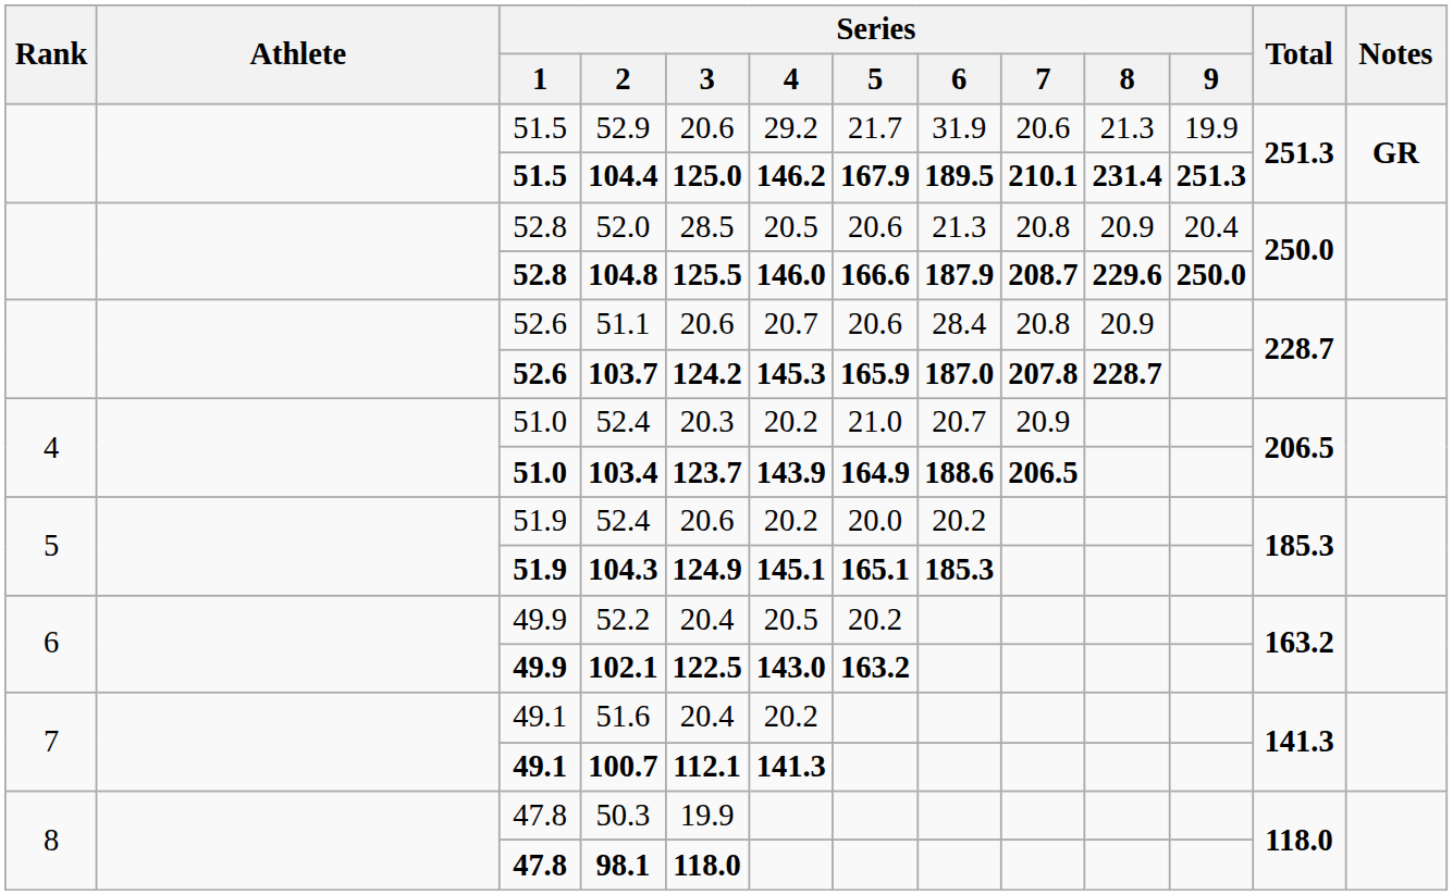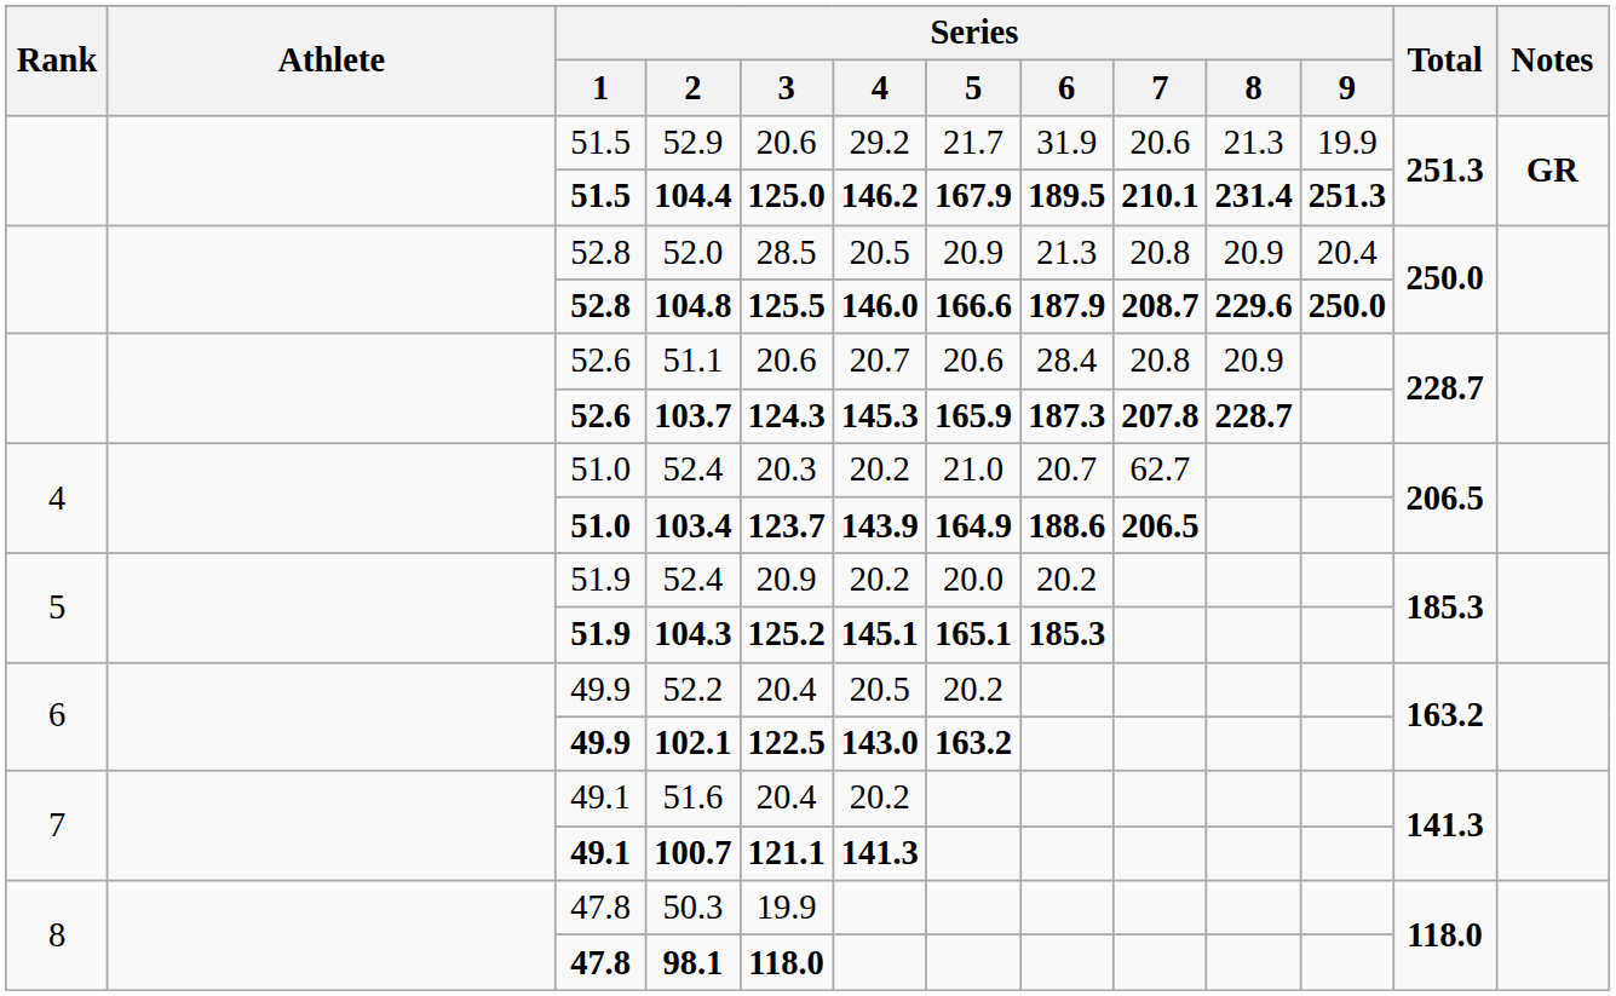 <table class="wikitable" style="text-align:center">
 <tr>
 <th rowspan=2 width=40>Rank</th>
 <th rowspan=2 width=200>Athlete</th>
 <th colspan=9>Series</th>
 <th rowspan=2 width=40>Total</th>
 <th rowspan=2 width=45>Notes</th>
 </tr>
 <tr>
 <th width=35>1</th>
 <th width=35>2</th>
 <th width=35>3</th>
 <th width=35>4</th>
 <th width=35>5</th>
 <th width=35>6</th>
 <th width=35>7</th>
 <th width=35>8</th>
 <th width=35>9</th>
 </tr>
 <tr>
 <td rowspan=2></td>
 <td rowspan=2 align=left></td>
 <td>51.5</td>
 <td>52.9</td>
 <td>20.6</td>
 <td>29.2</td>
 <td>21.7</td>
 <td>31.9</td>
 <td>20.6</td>
 <td>21.3</td>
 <td>19.9</td>
 <td rowspan=2><strong>251.3</strong></td>
 <td rowspan=2><strong>GR</strong></td>
 </tr>
 <tr>
 <td><strong>51.5</strong></td>
 <td><strong>104.4</strong></td>
 <td><strong>125.0</strong></td>
 <td><strong>146.2</strong></td>
 <td><strong>167.9</strong></td>
 <td><strong>189.5</strong></td>
 <td><strong>210.1</strong></td>
 <td><strong>231.4</strong></td>
 <td><strong>251.3</strong></td>
 </tr>
 <tr>
 <td rowspan=2></td>
 <td rowspan=2 align=left></td>
 <td>52.8</td>
 <td>52.0</td>
 <td>28.5</td>
 <td>20.5</td>
-<td>20.6</td>
+<td>20.9</td>
 <td>21.3</td>
 <td>20.8</td>
 <td>20.9</td>
 <td>20.4</td>
 <td rowspan=2><strong>250.0</strong></td>
 <td rowspan=2></td>
 </tr>
 <tr>
 <td><strong>52.8</strong></td>
 <td><strong>104.8</strong></td>
 <td><strong>125.5</strong></td>
 <td><strong>146.0</strong></td>
 <td><strong>166.6</strong></td>
 <td><strong>187.9</strong></td>
 <td><strong>208.7</strong></td>
 <td><strong>229.6</strong></td>
 <td><strong>250.0</strong></td>
 </tr>
 <tr>
 <td rowspan=2></td>
 <td rowspan=2 align=left></td>
 <td>52.6</td>
 <td>51.1</td>
 <td>20.6</td>
 <td>20.7</td>
 <td>20.6</td>
 <td>28.4</td>
 <td>20.8</td>
 <td>20.9</td>
 <td></td>
 <td rowspan=2><strong>228.7</strong></td>
 <td rowspan=2></td>
 </tr>
 <tr>
 <td><strong>52.6</strong></td>
 <td><strong>103.7</strong></td>
-<td><strong>124.2</strong></td>
+<td><strong>124.3</strong></td>
 <td><strong>145.3</strong></td>
 <td><strong>165.9</strong></td>
-<td><strong>187.0</strong></td>
+<td><strong>187.3</strong></td>
 <td><strong>207.8</strong></td>
 <td><strong>228.7</strong></td>
 <td></td>
 </tr>
 <tr>
 <td rowspan=2>4</td>
 <td rowspan=2 align=left></td>
 <td>51.0</td>
 <td>52.4</td>
 <td>20.3</td>
 <td>20.2</td>
 <td>21.0</td>
 <td>20.7</td>
-<td>20.9</td>
+<td>62.7</td>
 <td></td>
 <td></td>
 <td rowspan=2><strong>206.5</strong></td>
 <td rowspan=2></td>
 </tr>
 <tr>
 <td><strong>51.0</strong></td>
 <td><strong>103.4</strong></td>
 <td><strong>123.7</strong></td>
 <td><strong>143.9</strong></td>
 <td><strong>164.9</strong></td>
 <td><strong>188.6</strong></td>
 <td><strong>206.5</strong></td>
 <td></td>
 <td></td>
 </tr>
 <tr>
 <td rowspan=2>5</td>
 <td rowspan=2 align=left></td>
 <td>51.9</td>
 <td>52.4</td>
-<td>20.6</td>
+<td>20.9</td>
 <td>20.2</td>
 <td>20.0</td>
 <td>20.2</td>
 <td></td>
 <td></td>
 <td></td>
 <td rowspan=2><strong>185.3</strong></td>
 <td rowspan=2></td>
 </tr>
 <tr>
 <td><strong>51.9</strong></td>
 <td><strong>104.3</strong></td>
-<td><strong>124.9</strong></td>
+<td><strong>125.2</strong></td>
 <td><strong>145.1</strong></td>
 <td><strong>165.1</strong></td>
 <td><strong>185.3</strong></td>
 <td></td>
 <td></td>
 <td></td>
 </tr>
 <tr>
 <td rowspan=2>6</td>
 <td rowspan=2 align=left></td>
 <td>49.9</td>
 <td>52.2</td>
 <td>20.4</td>
 <td>20.5</td>
 <td>20.2</td>
 <td></td>
 <td></td>
 <td></td>
 <td></td>
 <td rowspan=2><strong>163.2</strong></td>
 <td rowspan=2></td>
 </tr>
 <tr>
 <td><strong>49.9</strong></td>
 <td><strong>102.1</strong></td>
 <td><strong>122.5</strong></td>
 <td><strong>143.0</strong></td>
 <td><strong>163.2</strong></td>
 <td></td>
 <td></td>
 <td></td>
 <td></td>
 </tr>
 <tr>
 <td rowspan=2>7</td>
 <td rowspan=2 align=left></td>
 <td>49.1</td>
 <td>51.6</td>
 <td>20.4</td>
 <td>20.2</td>
 <td></td>
 <td></td>
 <td></td>
 <td></td>
 <td></td>
 <td rowspan=2><strong>141.3</strong></td>
 <td rowspan=2></td>
 </tr>
 <tr>
 <td><strong>49.1</strong></td>
 <td><strong>100.7</strong></td>
-<td><strong>112.1</strong></td>
+<td><strong>121.1</strong></td>
 <td><strong>141.3</strong></td>
 <td></td>
 <td></td>
 <td></td>
 <td></td>
 <td></td>
 </tr>
 <tr>
 <td rowspan=2>8</td>
 <td rowspan=2 align=left></td>
 <td>47.8</td>
 <td>50.3</td>
 <td>19.9</td>
 <td></td>
 <td></td>
 <td></td>
 <td></td>
 <td></td>
 <td></td>
 <td rowspan=2><strong>118.0</strong></td>
 <td rowspan=2></td>
 </tr>
 <tr>
 <td><strong>47.8</strong></td>
 <td><strong>98.1</strong></td>
 <td><strong>118.0</strong></td>
 <td></td>
 <td></td>
 <td></td>
 <td></td>
 <td></td>
 <td></td>
 </tr>
 </table>
